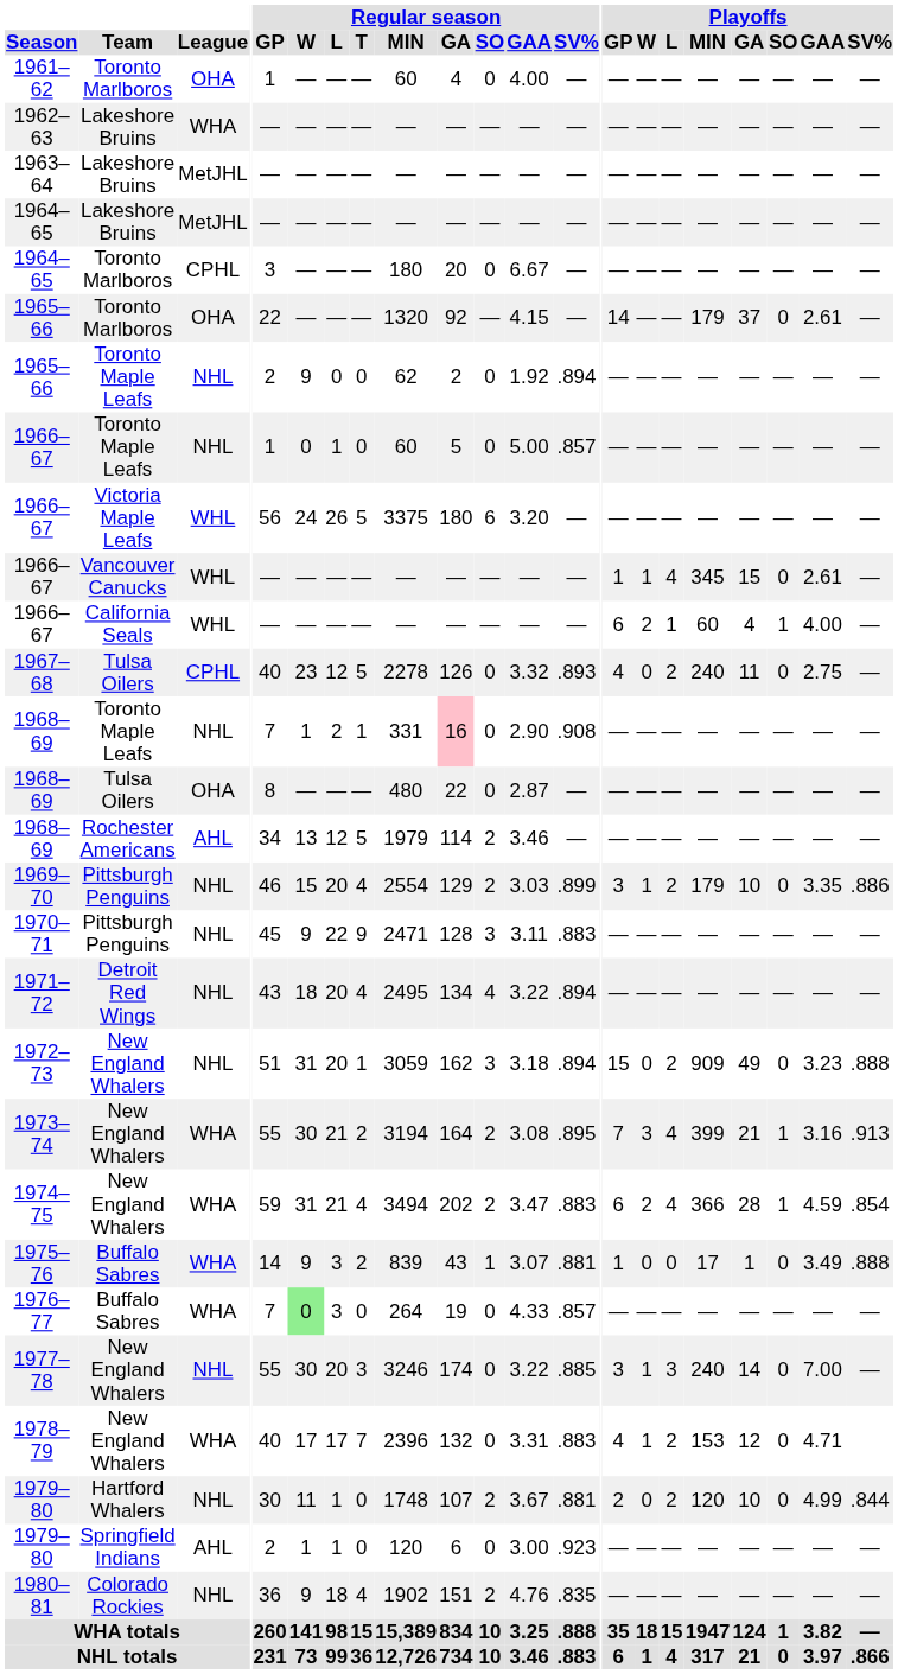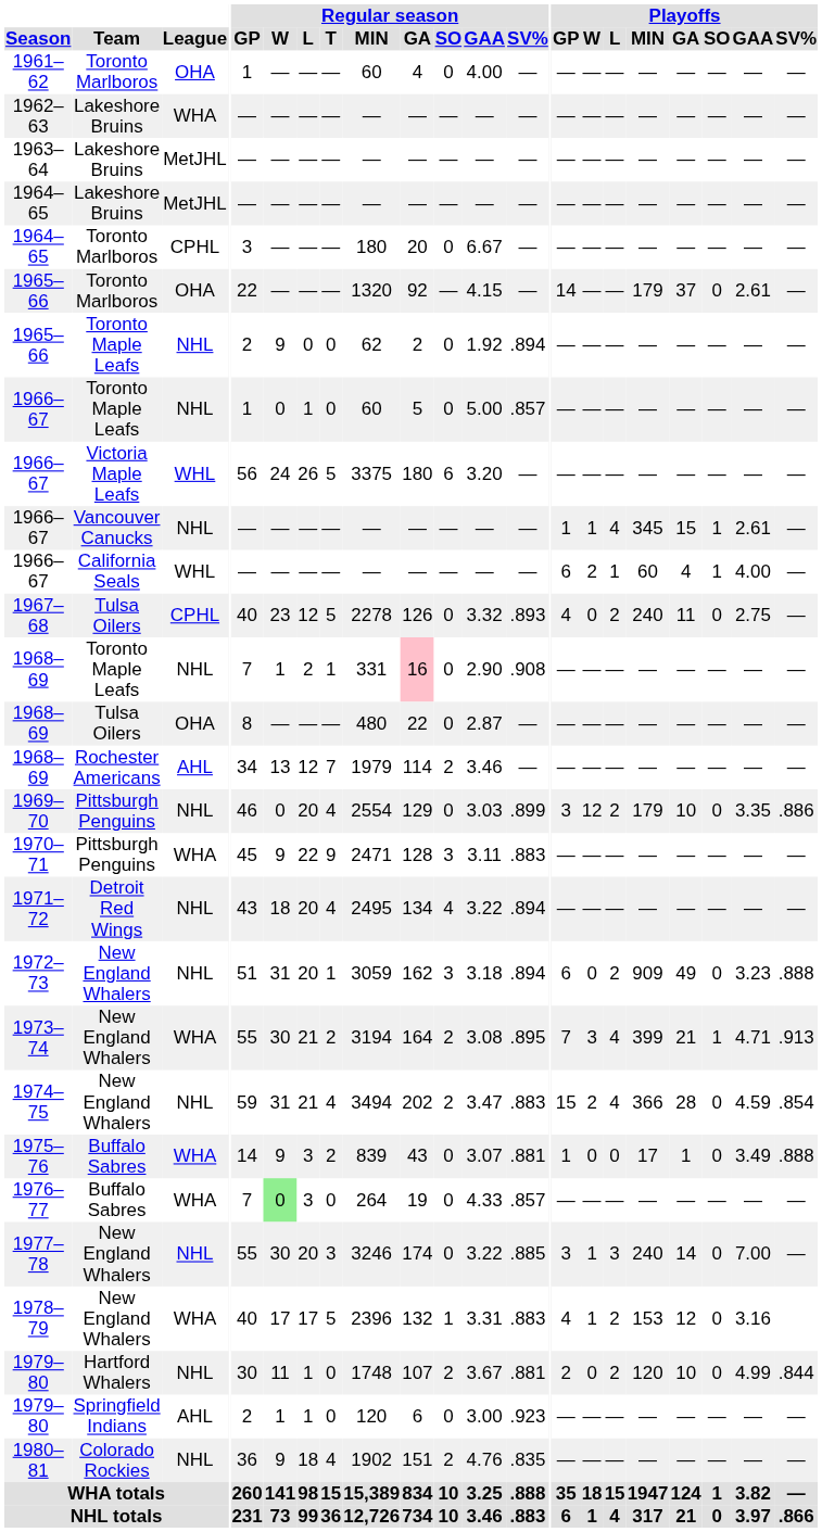 <table border="0" cellpadding="1" cellspacing="0" style="width:90%; text-align:center;">
 <tr bgcolor="#e0e0e0">
 <th colspan="3" bgcolor="#ffffff"></th>
 <th rowspan="99" bgcolor="#ffffff"></th>
 <th colspan="9" bgcolor="#e0e0e0"><a href='#'>Regular season</a></th>
 <th rowspan="99" bgcolor="#ffffff"></th>
 <th colspan="8" bgcolor="#e0e0e0"><a href='#'>Playoffs</a></th>
 </tr>
 <tr bgcolor="#e0e0e0">
 <th><a href='#'>Season</a></th>
 <th>Team</th>
 <th>League</th>
 <th>GP</th>
 <th>W</th>
 <th>L</th>
 <th>T</th>
 <th>MIN</th>
 <th>GA</th>
 <th><a href='#'>SO</a></th>
 <th><a href='#'>GAA</a></th>
 <th><a href='#'>SV%</a></th>
 <th>GP</th>
 <th>W</th>
 <th>L</th>
 <th>MIN</th>
 <th>GA</th>
 <th>SO</th>
 <th>GAA</th>
 <th>SV%</th>
 </tr>
 <tr>
 <td><a href='#'>1961–62</a></td>
 <td><a href='#'>Toronto Marlboros</a></td>
 <td><a href='#'>OHA</a></td>
 <td>1</td>
 <td>—</td>
 <td>—</td>
 <td>—</td>
 <td>60</td>
 <td>4</td>
 <td>0</td>
 <td>4.00</td>
 <td>—</td>
 <td>—</td>
 <td>—</td>
 <td>—</td>
 <td>—</td>
 <td>—</td>
 <td>—</td>
 <td>—</td>
 <td>—</td>
 </tr>
 <tr bgcolor="#f0f0f0">
 <td>1962–63</td>
 <td>Lakeshore Bruins</td>
 <td>WHA</td>
 <td>—</td>
 <td>—</td>
 <td>—</td>
 <td>—</td>
 <td>—</td>
 <td>—</td>
 <td>—</td>
 <td>—</td>
 <td>—</td>
 <td>—</td>
 <td>—</td>
 <td>—</td>
 <td>—</td>
 <td>—</td>
 <td>—</td>
 <td>—</td>
 <td>—</td>
 </tr>
 <tr>
 <td>1963–64</td>
 <td>Lakeshore Bruins</td>
 <td>MetJHL</td>
 <td>—</td>
 <td>—</td>
 <td>—</td>
 <td>—</td>
 <td>—</td>
 <td>—</td>
 <td>—</td>
 <td>—</td>
 <td>—</td>
 <td>—</td>
 <td>—</td>
 <td>—</td>
 <td>—</td>
 <td>—</td>
 <td>—</td>
 <td>—</td>
 <td>—</td>
 </tr>
 <tr bgcolor="#f0f0f0">
 <td>1964–65</td>
 <td>Lakeshore Bruins</td>
 <td>MetJHL</td>
 <td>—</td>
 <td>—</td>
 <td>—</td>
 <td>—</td>
 <td>—</td>
 <td>—</td>
 <td>—</td>
 <td>—</td>
 <td>—</td>
 <td>—</td>
 <td>—</td>
 <td>—</td>
 <td>—</td>
 <td>—</td>
 <td>—</td>
 <td>—</td>
 <td>—</td>
 </tr>
 <tr>
 <td><a href='#'>1964–65</a></td>
 <td>Toronto Marlboros</td>
 <td>CPHL</td>
 <td>3</td>
 <td>—</td>
 <td>—</td>
 <td>—</td>
 <td>180</td>
 <td>20</td>
 <td>0</td>
 <td>6.67</td>
 <td>—</td>
 <td>—</td>
 <td>—</td>
 <td>—</td>
 <td>—</td>
 <td>—</td>
 <td>—</td>
 <td>—</td>
 <td>—</td>
 </tr>
 <tr bgcolor="#f0f0f0">
 <td><a href='#'>1965–66</a></td>
 <td>Toronto Marlboros</td>
 <td>OHA</td>
 <td>22</td>
 <td>—</td>
 <td>—</td>
 <td>—</td>
 <td>1320</td>
 <td>92</td>
 <td>—</td>
 <td>4.15</td>
 <td>—</td>
 <td>14</td>
 <td>—</td>
 <td>—</td>
 <td>179</td>
 <td>37</td>
 <td>0</td>
 <td>2.61</td>
 <td>—</td>
 </tr>
 <tr>
 <td><a href='#'>1965–66</a></td>
 <td><a href='#'>Toronto Maple Leafs</a></td>
 <td><a href='#'>NHL</a></td>
 <td>2</td>
 <td>9</td>
 <td>0</td>
 <td>0</td>
 <td>62</td>
 <td>2</td>
 <td>0</td>
 <td>1.92</td>
 <td>.894</td>
 <td>—</td>
 <td>—</td>
 <td>—</td>
 <td>—</td>
 <td>—</td>
 <td>—</td>
 <td>—</td>
 <td>—</td>
 </tr>
 <tr bgcolor="#f0f0f0">
 <td><a href='#'>1966–67</a></td>
 <td>Toronto Maple Leafs</td>
 <td>NHL</td>
 <td>1</td>
 <td>0</td>
 <td>1</td>
 <td>0</td>
 <td>60</td>
 <td>5</td>
 <td>0</td>
 <td>5.00</td>
 <td>.857</td>
 <td>—</td>
 <td>—</td>
 <td>—</td>
 <td>—</td>
 <td>—</td>
 <td>—</td>
 <td>—</td>
 <td>—</td>
 </tr>
 <tr>
 <td><a href='#'>1966–67</a></td>
 <td><a href='#'>Victoria Maple Leafs</a></td>
 <td><a href='#'>WHL</a></td>
 <td>56</td>
 <td>24</td>
 <td>26</td>
 <td>5</td>
 <td>3375</td>
 <td>180</td>
 <td>6</td>
 <td>3.20</td>
 <td>—</td>
 <td>—</td>
 <td>—</td>
 <td>—</td>
 <td>—</td>
 <td>—</td>
 <td>—</td>
 <td>—</td>
 <td>—</td>
 </tr>
 <tr bgcolor="#f0f0f0">
 <td>1966–67</td>
 <td><a href='#'>Vancouver Canucks</a></td>
-<td>WHL</td>
+<td>NHL</td>
 <td>—</td>
 <td>—</td>
 <td>—</td>
 <td>—</td>
 <td>—</td>
 <td>—</td>
 <td>—</td>
 <td>—</td>
 <td>—</td>
 <td>1</td>
 <td>1</td>
 <td>4</td>
 <td>345</td>
 <td>15</td>
-<td>0</td>
+<td>1</td>
 <td>2.61</td>
 <td>—</td>
 </tr>
 <tr>
 <td>1966–67</td>
 <td><a href='#'>California Seals</a></td>
 <td>WHL</td>
 <td>—</td>
 <td>—</td>
 <td>—</td>
 <td>—</td>
 <td>—</td>
 <td>—</td>
 <td>—</td>
 <td>—</td>
 <td>—</td>
 <td>6</td>
 <td>2</td>
 <td>1</td>
 <td>60</td>
 <td>4</td>
 <td>1</td>
 <td>4.00</td>
 <td>—</td>
 </tr>
 <tr bgcolor="#f0f0f0">
 <td><a href='#'>1967–68</a></td>
 <td><a href='#'>Tulsa Oilers</a></td>
 <td><a href='#'>CPHL</a></td>
 <td>40</td>
 <td>23</td>
 <td>12</td>
 <td>5</td>
 <td>2278</td>
 <td>126</td>
 <td>0</td>
 <td>3.32</td>
 <td>.893</td>
 <td>4</td>
 <td>0</td>
 <td>2</td>
 <td>240</td>
 <td>11</td>
 <td>0</td>
 <td>2.75</td>
 <td>—</td>
 </tr>
 <tr>
 <td><a href='#'>1968–69</a></td>
 <td>Toronto Maple Leafs</td>
 <td>NHL</td>
 <td>7</td>
 <td>1</td>
 <td>2</td>
 <td>1</td>
 <td>331</td>
 <td style="background: pink;">16</td>
 <td>0</td>
 <td>2.90</td>
 <td>.908</td>
 <td>—</td>
 <td>—</td>
 <td>—</td>
 <td>—</td>
 <td>—</td>
 <td>—</td>
 <td>—</td>
 <td>—</td>
 </tr>
 <tr bgcolor="#f0f0f0">
 <td><a href='#'>1968–69</a></td>
 <td>Tulsa Oilers</td>
 <td>OHA</td>
 <td>8</td>
 <td>—</td>
 <td>—</td>
 <td>—</td>
 <td>480</td>
 <td>22</td>
 <td>0</td>
 <td>2.87</td>
 <td>—</td>
 <td>—</td>
 <td>—</td>
 <td>—</td>
 <td>—</td>
 <td>—</td>
 <td>—</td>
 <td>—</td>
 <td>—</td>
 </tr>
 <tr>
 <td><a href='#'>1968–69</a></td>
 <td><a href='#'>Rochester Americans</a></td>
 <td><a href='#'>AHL</a></td>
 <td>34</td>
 <td>13</td>
 <td>12</td>
-<td>5</td>
+<td>7</td>
 <td>1979</td>
 <td>114</td>
 <td>2</td>
 <td>3.46</td>
 <td>—</td>
 <td>—</td>
 <td>—</td>
 <td>—</td>
 <td>—</td>
 <td>—</td>
 <td>—</td>
 <td>—</td>
 <td>—</td>
 </tr>
 <tr bgcolor="#f0f0f0">
 <td><a href='#'>1969–70</a></td>
 <td><a href='#'>Pittsburgh Penguins</a></td>
 <td>NHL</td>
 <td>46</td>
-<td>15</td>
+<td>0</td>
 <td>20</td>
 <td>4</td>
 <td>2554</td>
 <td>129</td>
-<td>2</td>
+<td>0</td>
 <td>3.03</td>
 <td>.899</td>
 <td>3</td>
-<td>1</td>
+<td>12</td>
 <td>2</td>
 <td>179</td>
 <td>10</td>
 <td>0</td>
 <td>3.35</td>
 <td>.886</td>
 </tr>
 <tr>
 <td><a href='#'>1970–71</a></td>
 <td>Pittsburgh Penguins</td>
-<td>NHL</td>
+<td>WHA</td>
 <td>45</td>
 <td>9</td>
 <td>22</td>
 <td>9</td>
 <td>2471</td>
 <td>128</td>
 <td>3</td>
 <td>3.11</td>
 <td>.883</td>
 <td>—</td>
 <td>—</td>
 <td>—</td>
 <td>—</td>
 <td>—</td>
 <td>—</td>
 <td>—</td>
 <td>—</td>
 </tr>
 <tr bgcolor="#f0f0f0">
 <td><a href='#'>1971–72</a></td>
 <td><a href='#'>Detroit Red Wings</a></td>
 <td>NHL</td>
 <td>43</td>
 <td>18</td>
 <td>20</td>
 <td>4</td>
 <td>2495</td>
 <td>134</td>
 <td>4</td>
 <td>3.22</td>
 <td>.894</td>
 <td>—</td>
 <td>—</td>
 <td>—</td>
 <td>—</td>
 <td>—</td>
 <td>—</td>
 <td>—</td>
 <td>—</td>
 </tr>
 <tr>
 <td><a href='#'>1972–73</a></td>
 <td><a href='#'>New England Whalers</a></td>
 <td>NHL</td>
 <td>51</td>
 <td>31</td>
 <td>20</td>
 <td>1</td>
 <td>3059</td>
 <td>162</td>
 <td>3</td>
 <td>3.18</td>
 <td>.894</td>
-<td>15</td>
+<td>6</td>
 <td>0</td>
 <td>2</td>
 <td>909</td>
 <td>49</td>
 <td>0</td>
 <td>3.23</td>
 <td>.888</td>
 </tr>
 <tr bgcolor="#f0f0f0">
 <td><a href='#'>1973–74</a></td>
 <td>New England Whalers</td>
 <td>WHA</td>
 <td>55</td>
 <td>30</td>
 <td>21</td>
 <td>2</td>
 <td>3194</td>
 <td>164</td>
 <td>2</td>
 <td>3.08</td>
 <td>.895</td>
 <td>7</td>
 <td>3</td>
 <td>4</td>
 <td>399</td>
 <td>21</td>
 <td>1</td>
-<td>3.16</td>
+<td>4.71</td>
 <td>.913</td>
 </tr>
 <tr>
 <td><a href='#'>1974–75</a></td>
 <td>New England Whalers</td>
-<td>WHA</td>
+<td>NHL</td>
 <td>59</td>
 <td>31</td>
 <td>21</td>
 <td>4</td>
 <td>3494</td>
 <td>202</td>
 <td>2</td>
 <td>3.47</td>
 <td>.883</td>
-<td>6</td>
+<td>15</td>
 <td>2</td>
 <td>4</td>
 <td>366</td>
 <td>28</td>
-<td>1</td>
+<td>0</td>
 <td>4.59</td>
 <td>.854</td>
 </tr>
 <tr bgcolor="#f0f0f0">
 <td><a href='#'>1975–76</a></td>
 <td><a href='#'>Buffalo Sabres</a></td>
 <td><a href='#'>WHA</a></td>
 <td>14</td>
 <td>9</td>
 <td>3</td>
 <td>2</td>
 <td>839</td>
 <td>43</td>
-<td>1</td>
+<td>0</td>
 <td>3.07</td>
 <td>.881</td>
 <td>1</td>
 <td>0</td>
 <td>0</td>
 <td>17</td>
 <td>1</td>
 <td>0</td>
 <td>3.49</td>
 <td>.888</td>
 </tr>
 <tr>
 <td><a href='#'>1976–77</a></td>
 <td>Buffalo Sabres</td>
 <td>WHA</td>
 <td>7</td>
 <td style="background: lightgreen;">0</td>
 <td>3</td>
 <td>0</td>
 <td>264</td>
 <td>19</td>
 <td>0</td>
 <td>4.33</td>
 <td>.857</td>
 <td>—</td>
 <td>—</td>
 <td>—</td>
 <td>—</td>
 <td>—</td>
 <td>—</td>
 <td>—</td>
 <td>—</td>
 </tr>
 <tr bgcolor="#f0f0f0">
 <td><a href='#'>1977–78</a></td>
 <td>New England Whalers</td>
 <td><a href='#'>NHL</a></td>
 <td>55</td>
 <td>30</td>
 <td>20</td>
 <td>3</td>
 <td>3246</td>
 <td>174</td>
 <td>0</td>
 <td>3.22</td>
 <td>.885</td>
 <td>3</td>
 <td>1</td>
 <td>3</td>
 <td>240</td>
 <td>14</td>
 <td>0</td>
 <td>7.00</td>
 <td>—</td>
 </tr>
 <tr>
 <td><a href='#'>1978–79</a></td>
 <td>New England Whalers</td>
 <td>WHA</td>
 <td>40</td>
 <td>17</td>
 <td>17</td>
-<td>7</td>
+<td>5</td>
 <td>2396</td>
 <td>132</td>
-<td>0</td>
+<td>1</td>
 <td>3.31</td>
 <td>.883</td>
 <td>4</td>
 <td>1</td>
 <td>2</td>
 <td>153</td>
 <td>12</td>
 <td>0</td>
-<td>4.71</td>
+<td>3.16</td>
 <td></td>
 </tr>
 <tr bgcolor="#f0f0f0">
 <td><a href='#'>1979–80</a></td>
 <td>Hartford Whalers</td>
 <td>NHL</td>
 <td>30</td>
 <td>11</td>
 <td>1</td>
 <td>0</td>
 <td>1748</td>
 <td>107</td>
 <td>2</td>
 <td>3.67</td>
 <td>.881</td>
 <td>2</td>
 <td>0</td>
 <td>2</td>
 <td>120</td>
 <td>10</td>
 <td>0</td>
 <td>4.99</td>
 <td>.844</td>
 </tr>
 <tr>
 <td><a href='#'>1979–80</a></td>
 <td><a href='#'>Springfield Indians</a></td>
 <td>AHL</td>
 <td>2</td>
 <td>1</td>
 <td>1</td>
 <td>0</td>
 <td>120</td>
 <td>6</td>
 <td>0</td>
 <td>3.00</td>
 <td>.923</td>
 <td>—</td>
 <td>—</td>
 <td>—</td>
 <td>—</td>
 <td>—</td>
 <td>—</td>
 <td>—</td>
 <td>—</td>
 </tr>
 <tr bgcolor="#f0f0f0">
 <td><a href='#'>1980–81</a></td>
 <td><a href='#'>Colorado Rockies</a></td>
 <td>NHL</td>
 <td>36</td>
 <td>9</td>
 <td>18</td>
 <td>4</td>
 <td>1902</td>
 <td>151</td>
 <td>2</td>
 <td>4.76</td>
 <td>.835</td>
 <td>—</td>
 <td>—</td>
 <td>—</td>
 <td>—</td>
 <td>—</td>
 <td>—</td>
 <td>—</td>
 <td>—</td>
 </tr>
 <tr bgcolor="#e0e0e0">
 <th colspan=3>WHA totals</th>
 <th>260</th>
 <th>141</th>
 <th>98</th>
 <th>15</th>
 <th>15,389</th>
 <th>834</th>
 <th>10</th>
 <th>3.25</th>
 <th>.888</th>
 <th>35</th>
 <th>18</th>
 <th>15</th>
 <th>1947</th>
 <th>124</th>
 <th>1</th>
 <th>3.82</th>
 <th>—</th>
 </tr>
 <tr bgcolor="#e0e0e0">
 <th colspan=3>NHL totals</th>
 <th>231</th>
 <th>73</th>
 <th>99</th>
 <th>36</th>
 <th>12,726</th>
 <th>734</th>
 <th>10</th>
 <th>3.46</th>
 <th>.883</th>
 <th>6</th>
 <th>1</th>
 <th>4</th>
 <th>317</th>
 <th>21</th>
 <th>0</th>
 <th>3.97</th>
 <th>.866</th>
 </tr>
 </table>
